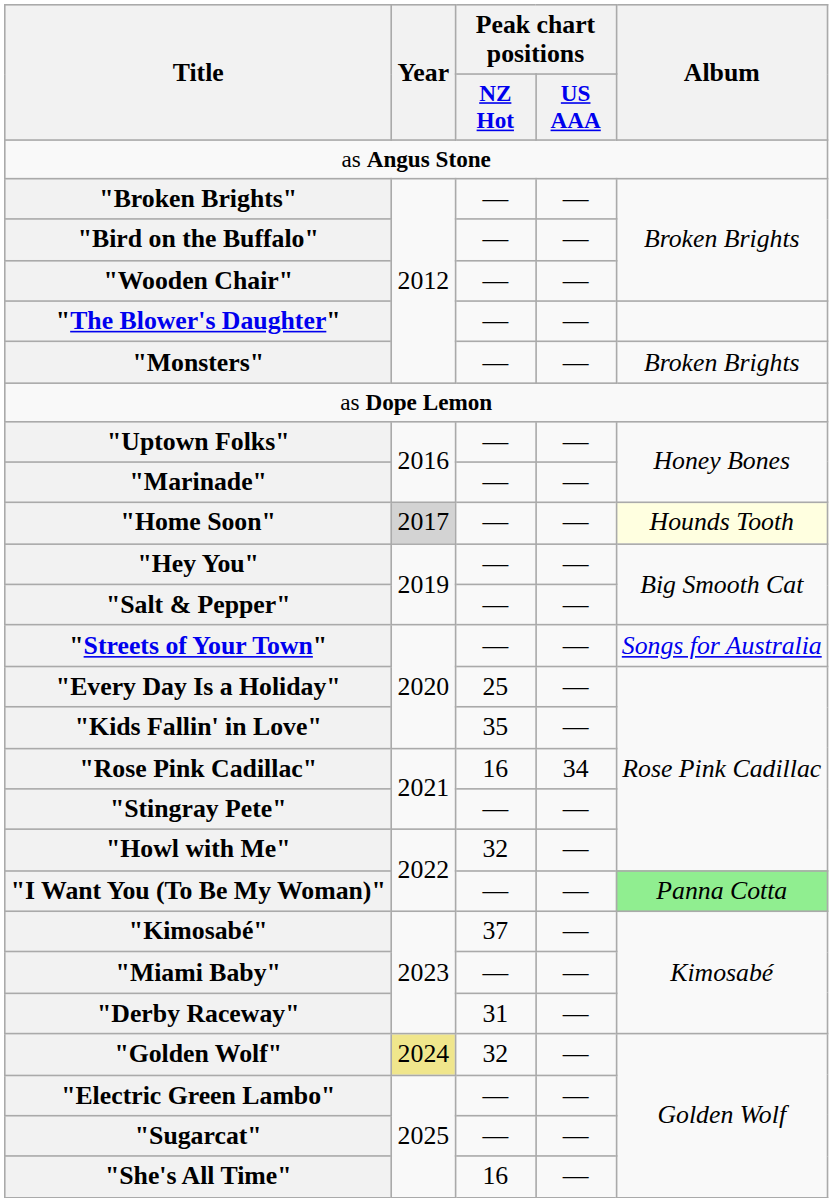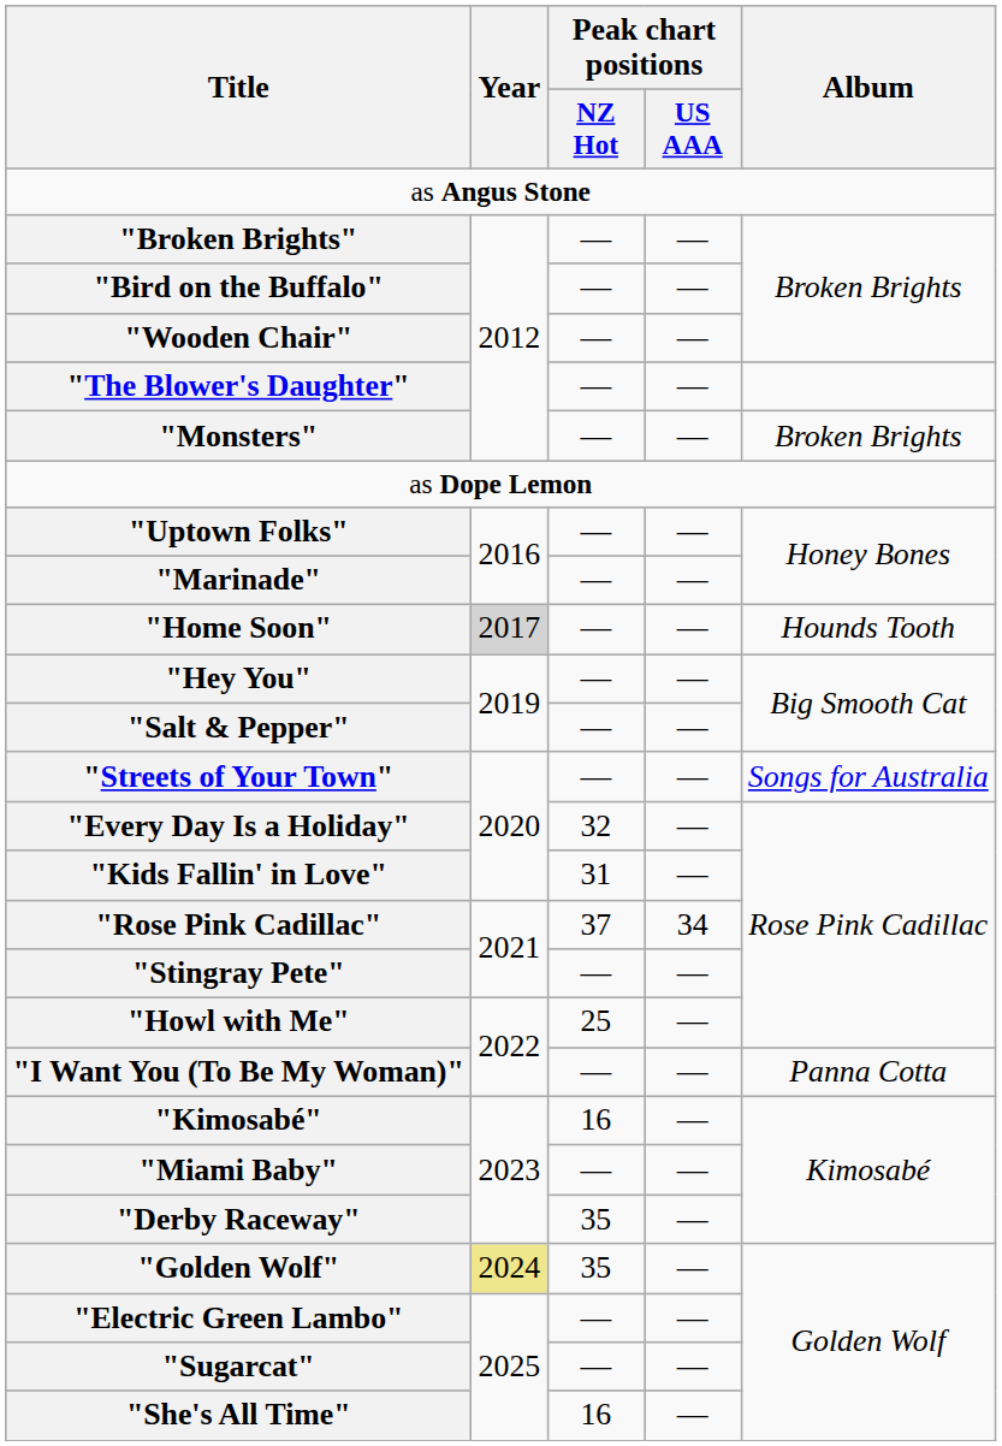 <table class="wikitable plainrowheaders" style="text-align:center;">
 <tr>
 <th scope="col" rowspan="2">Title</th>
 <th scope="col" rowspan="2">Year</th>
 <th scope="col" colspan="2">Peak chart positions</th>
 <th scope="col" rowspan="2">Album</th>
 </tr>
 <tr>
 <th scope="col" style="width:3em;font-size:90%;"><a href='#'>NZ<br>Hot</a><br></th>
 <th scope="col" style="width:3em;font-size:90%;"><a href='#'>US<br>AAA</a><br></th>
 </tr>
 <tr>
 <td colspan="14" style="font-size:90%">as <strong>Angus Stone</strong></td>
 </tr>
 <tr>
 <th scope="row">"Broken Brights"</th>
 <td rowspan="5">2012</td>
 <td>—</td>
 <td>—</td>
 <td rowspan="3"><em>Broken Brights</em></td>
 </tr>
 <tr>
 <th scope="row">"Bird on the Buffalo"</th>
 <td>—</td>
 <td>—</td>
 </tr>
 <tr>
 <th scope="row">"Wooden Chair"</th>
 <td>—</td>
 <td>—</td>
 </tr>
 <tr>
 <th scope="row">"<a href='#'>The Blower's Daughter</a>"</th>
 <td>—</td>
 <td>—</td>
 <td></td>
 </tr>
 <tr>
 <th scope="row">"Monsters"</th>
 <td>—</td>
 <td>—</td>
 <td><em>Broken Brights</em></td>
 </tr>
 <tr>
 <td colspan="14" style="font-size:90%">as <strong>Dope Lemon</strong></td>
 </tr>
 <tr>
 <th scope="row">"Uptown Folks"</th>
 <td rowspan="2">2016</td>
 <td>—</td>
 <td>—</td>
 <td rowspan="2"><em>Honey Bones</em></td>
 </tr>
 <tr>
 <th scope="row">"Marinade"</th>
 <td>—</td>
 <td>—</td>
 </tr>
 <tr>
 <th scope="row">"Home Soon"</th>
 <td style="background: lightgrey;">2017</td>
 <td>—</td>
 <td>—</td>
-<td style="background: lightyellow;"><em>Hounds Tooth</em></td>
+<td><em>Hounds Tooth</em></td>
 </tr>
 <tr>
 <th scope="row">"Hey You"</th>
 <td rowspan="2">2019</td>
 <td>—</td>
 <td>—</td>
 <td rowspan="2"><em>Big Smooth Cat</em></td>
 </tr>
 <tr>
 <th scope="row">"Salt & Pepper"</th>
 <td>—</td>
 <td>—</td>
 </tr>
 <tr>
 <th scope="row">"<a href='#'>Streets of Your Town</a>"</th>
 <td rowspan="3">2020</td>
 <td>—</td>
 <td>—</td>
 <td><em><a href='#'>Songs for Australia</a></em></td>
 </tr>
 <tr>
 <th scope="row">"Every Day Is a Holiday"<br></th>
-<td>25</td>
+<td>32</td>
 <td>—</td>
 <td rowspan="5"><em>Rose Pink Cadillac</em></td>
 </tr>
 <tr>
 <th scope="row">"Kids Fallin' in Love"</th>
-<td>35</td>
+<td>31</td>
 <td>—</td>
 </tr>
 <tr>
 <th scope="row">"Rose Pink Cadillac"</th>
 <td rowspan="2">2021</td>
-<td>16</td>
+<td>37</td>
 <td>34</td>
 </tr>
 <tr>
 <th scope="row">"Stingray Pete"</th>
 <td>—</td>
 <td>—</td>
 </tr>
 <tr>
 <th scope="row">"Howl with Me"</th>
 <td rowspan="2">2022</td>
-<td>32</td>
+<td>25</td>
 <td>—</td>
 </tr>
 <tr>
 <th scope="row">"I Want You (To Be My Woman)"<br></th>
 <td>—</td>
 <td>—</td>
-<td style="background: lightgreen;"><em>Panna Cotta</em></td>
+<td><em>Panna Cotta</em></td>
 </tr>
 <tr>
 <th scope="row">"Kimosabé"</th>
 <td rowspan="3">2023</td>
-<td>37</td>
+<td>16</td>
 <td>—</td>
 <td rowspan="3"><em>Kimosabé</em></td>
 </tr>
 <tr>
 <th scope="row">"Miami Baby"</th>
 <td>—</td>
 <td>—</td>
 </tr>
 <tr>
 <th scope="row">"Derby Raceway"</th>
-<td>31</td>
+<td>35</td>
 <td>—</td>
 </tr>
 <tr>
 <th scope="row">"Golden Wolf"</th>
 <td style="background: khaki;">2024</td>
-<td>32</td>
+<td>35</td>
 <td>—</td>
 <td rowspan="4"><em>Golden Wolf</em></td>
 </tr>
 <tr>
 <th scope="row">"Electric Green Lambo"</th>
 <td rowspan="3">2025</td>
 <td>—</td>
 <td>—</td>
 </tr>
 <tr>
 <th scope="row">"Sugarcat"</th>
 <td>—</td>
 <td>—</td>
 </tr>
 <tr>
 <th scope="row">"She's All Time"<br></th>
 <td>16</td>
 <td>—</td>
 </tr>
 </table>
